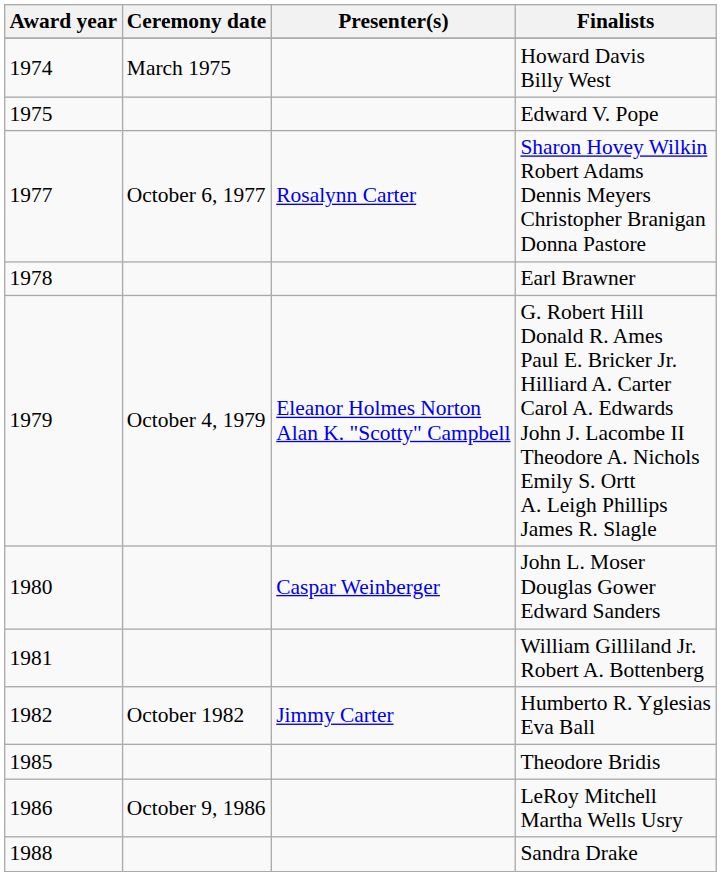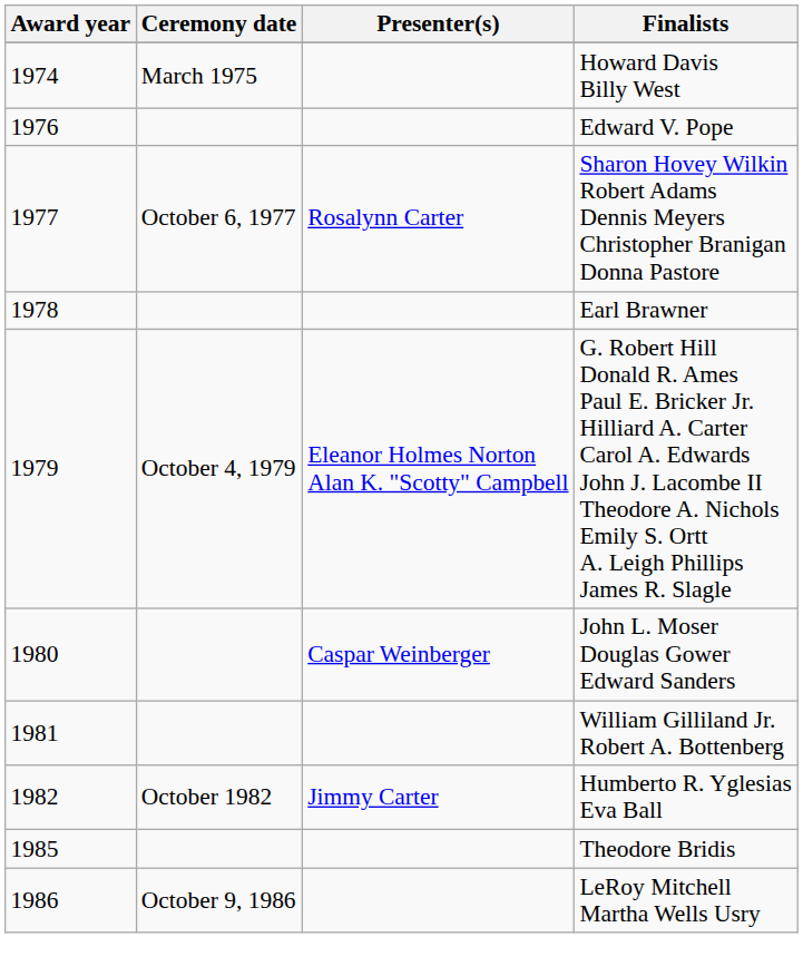 <table class="wikitable">
 <tr>
 <th>Award year</th>
 <th>Ceremony date</th>
 <th>Presenter(s)</th>
 <th>Finalists</th>
 </tr>
 <tr>
 </tr>
 <tr>
 <td>1974</td>
 <td>March 1975</td>
 <td></td>
 <td>Howard Davis<br>Billy West</td>
 </tr>
 <tr>
-<td>1975</td>
+<td>1976</td>
 <td></td>
 <td></td>
 <td>Edward V. Pope</td>
 </tr>
 <tr>
 <td>1977</td>
 <td>October 6, 1977</td>
 <td><a href='#'>Rosalynn Carter</a></td>
 <td><a href='#'>Sharon Hovey Wilkin</a><br>Robert Adams<br>Dennis Meyers<br>Christopher Branigan<br>Donna Pastore</td>
 </tr>
 <tr>
 <td>1978</td>
 <td></td>
 <td></td>
 <td>Earl Brawner</td>
 </tr>
 <tr>
 <td>1979</td>
 <td>October 4, 1979</td>
 <td><a href='#'>Eleanor Holmes Norton</a><br><a href='#'>Alan K. "Scotty" Campbell</a></td>
 <td>G. Robert Hill<br>Donald R. Ames<br>Paul E. Bricker Jr.<br>Hilliard A. Carter<br>Carol A. Edwards<br>John J. Lacombe II<br>Theodore A. Nichols<br>Emily S. Ortt<br>A. Leigh Phillips<br>James R. Slagle</td>
 </tr>
 <tr>
 <td>1980</td>
 <td></td>
 <td><a href='#'>Caspar Weinberger</a></td>
 <td>John L. Moser<br>Douglas Gower<br>Edward Sanders</td>
 </tr>
 <tr>
 <td>1981</td>
 <td></td>
 <td></td>
 <td>William Gilliland Jr.<br>Robert A. Bottenberg</td>
 </tr>
 <tr>
 <td>1982</td>
 <td>October 1982</td>
 <td><a href='#'>Jimmy Carter</a></td>
 <td>Humberto R. Yglesias<br>Eva Ball</td>
 </tr>
 <tr>
 <td>1985</td>
 <td></td>
 <td></td>
 <td>Theodore Bridis</td>
 </tr>
 <tr>
 <td>1986</td>
 <td>October 9, 1986</td>
 <td></td>
 <td>LeRoy Mitchell<br>Martha Wells Usry</td>
 </tr>
-<tr>
-<td>1988</td>
-<td></td>
-<td></td>
-<td>Sandra Drake</td>
-</tr>
 </table>
